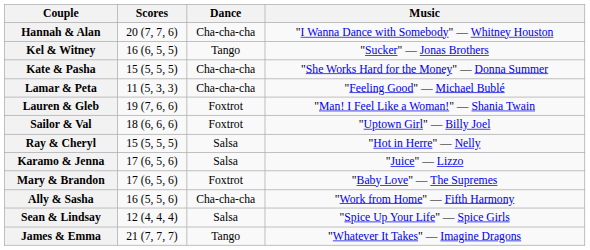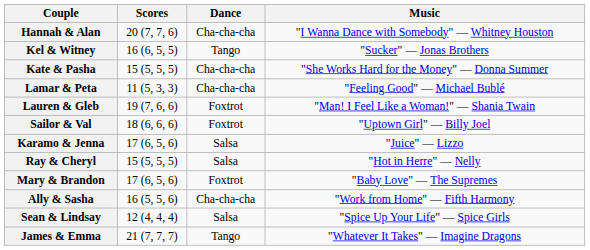 <table class="wikitable sortable" style="text-align:center; width: 90%">
 <tr>
 <th scope="col">Couple</th>
 <th scope="col">Scores</th>
 <th scope="col" class="unsortable">Dance</th>
 <th scope="col" class="unsortable">Music</th>
 </tr>
 <tr>
 <th scope="row">Hannah & Alan</th>
 <td>20 (7, 7, 6)</td>
 <td>Cha-cha-cha</td>
 <td>"<a href='#'>I Wanna Dance with Somebody</a>" — <a href='#'>Whitney Houston</a></td>
 </tr>
 <tr>
 <th scope="row">Kel & Witney</th>
 <td>16 (6, 5, 5)</td>
 <td>Tango</td>
 <td>"<a href='#'>Sucker</a>" — <a href='#'>Jonas Brothers</a></td>
 </tr>
 <tr>
 <th scope="row">Kate & Pasha</th>
 <td>15 (5, 5, 5)</td>
 <td>Cha-cha-cha</td>
 <td>"<a href='#'>She Works Hard for the Money</a>" — <a href='#'>Donna Summer</a></td>
 </tr>
 <tr>
 <th scope="row">Lamar & Peta</th>
 <td>11 (5, 3, 3)</td>
 <td>Cha-cha-cha</td>
 <td>"<a href='#'>Feeling Good</a>" — <a href='#'>Michael Bublé</a></td>
 </tr>
 <tr>
 <th scope="row">Lauren & Gleb</th>
 <td>19 (7, 6, 6)</td>
 <td>Foxtrot</td>
 <td>"<a href='#'>Man! I Feel Like a Woman!</a>" — <a href='#'>Shania Twain</a></td>
 </tr>
 <tr>
 <th scope="row">Sailor & Val</th>
 <td>18 (6, 6, 6)</td>
 <td>Foxtrot</td>
 <td>"<a href='#'>Uptown Girl</a>" — <a href='#'>Billy Joel</a></td>
 </tr>
 <tr>
+<th scope="row">Karamo & Jenna</th>
+<td>17 (6, 5, 6)</td>
+<td>Salsa</td>
+<td>"<a href='#'>Juice</a>" — <a href='#'>Lizzo</a></td>
+</tr>
+<tr>
 <th scope="row">Ray & Cheryl</th>
 <td>15 (5, 5, 5)</td>
 <td>Salsa</td>
 <td>"<a href='#'>Hot in Herre</a>" — <a href='#'>Nelly</a></td>
-</tr>
-<tr>
-<th scope="row">Karamo & Jenna</th>
-<td>17 (6, 5, 6)</td>
-<td>Salsa</td>
-<td>"<a href='#'>Juice</a>" — <a href='#'>Lizzo</a></td>
 </tr>
 <tr>
 <th scope="row">Mary & Brandon</th>
 <td>17 (6, 5, 6)</td>
 <td>Foxtrot</td>
 <td>"<a href='#'>Baby Love</a>" — <a href='#'>The Supremes</a></td>
 </tr>
 <tr>
 <th scope="row">Ally & Sasha</th>
 <td>16 (5, 5, 6)</td>
 <td>Cha-cha-cha</td>
 <td>"<a href='#'>Work from Home</a>" — <a href='#'>Fifth Harmony</a></td>
 </tr>
 <tr>
 <th scope="row">Sean & Lindsay</th>
 <td>12 (4, 4, 4)</td>
 <td>Salsa</td>
 <td>"<a href='#'>Spice Up Your Life</a>" — <a href='#'>Spice Girls</a></td>
 </tr>
 <tr>
 <th scope="row">James & Emma</th>
 <td>21 (7, 7, 7)</td>
 <td>Tango</td>
 <td>"<a href='#'>Whatever It Takes</a>" — <a href='#'>Imagine Dragons</a></td>
 </tr>
 </table>
